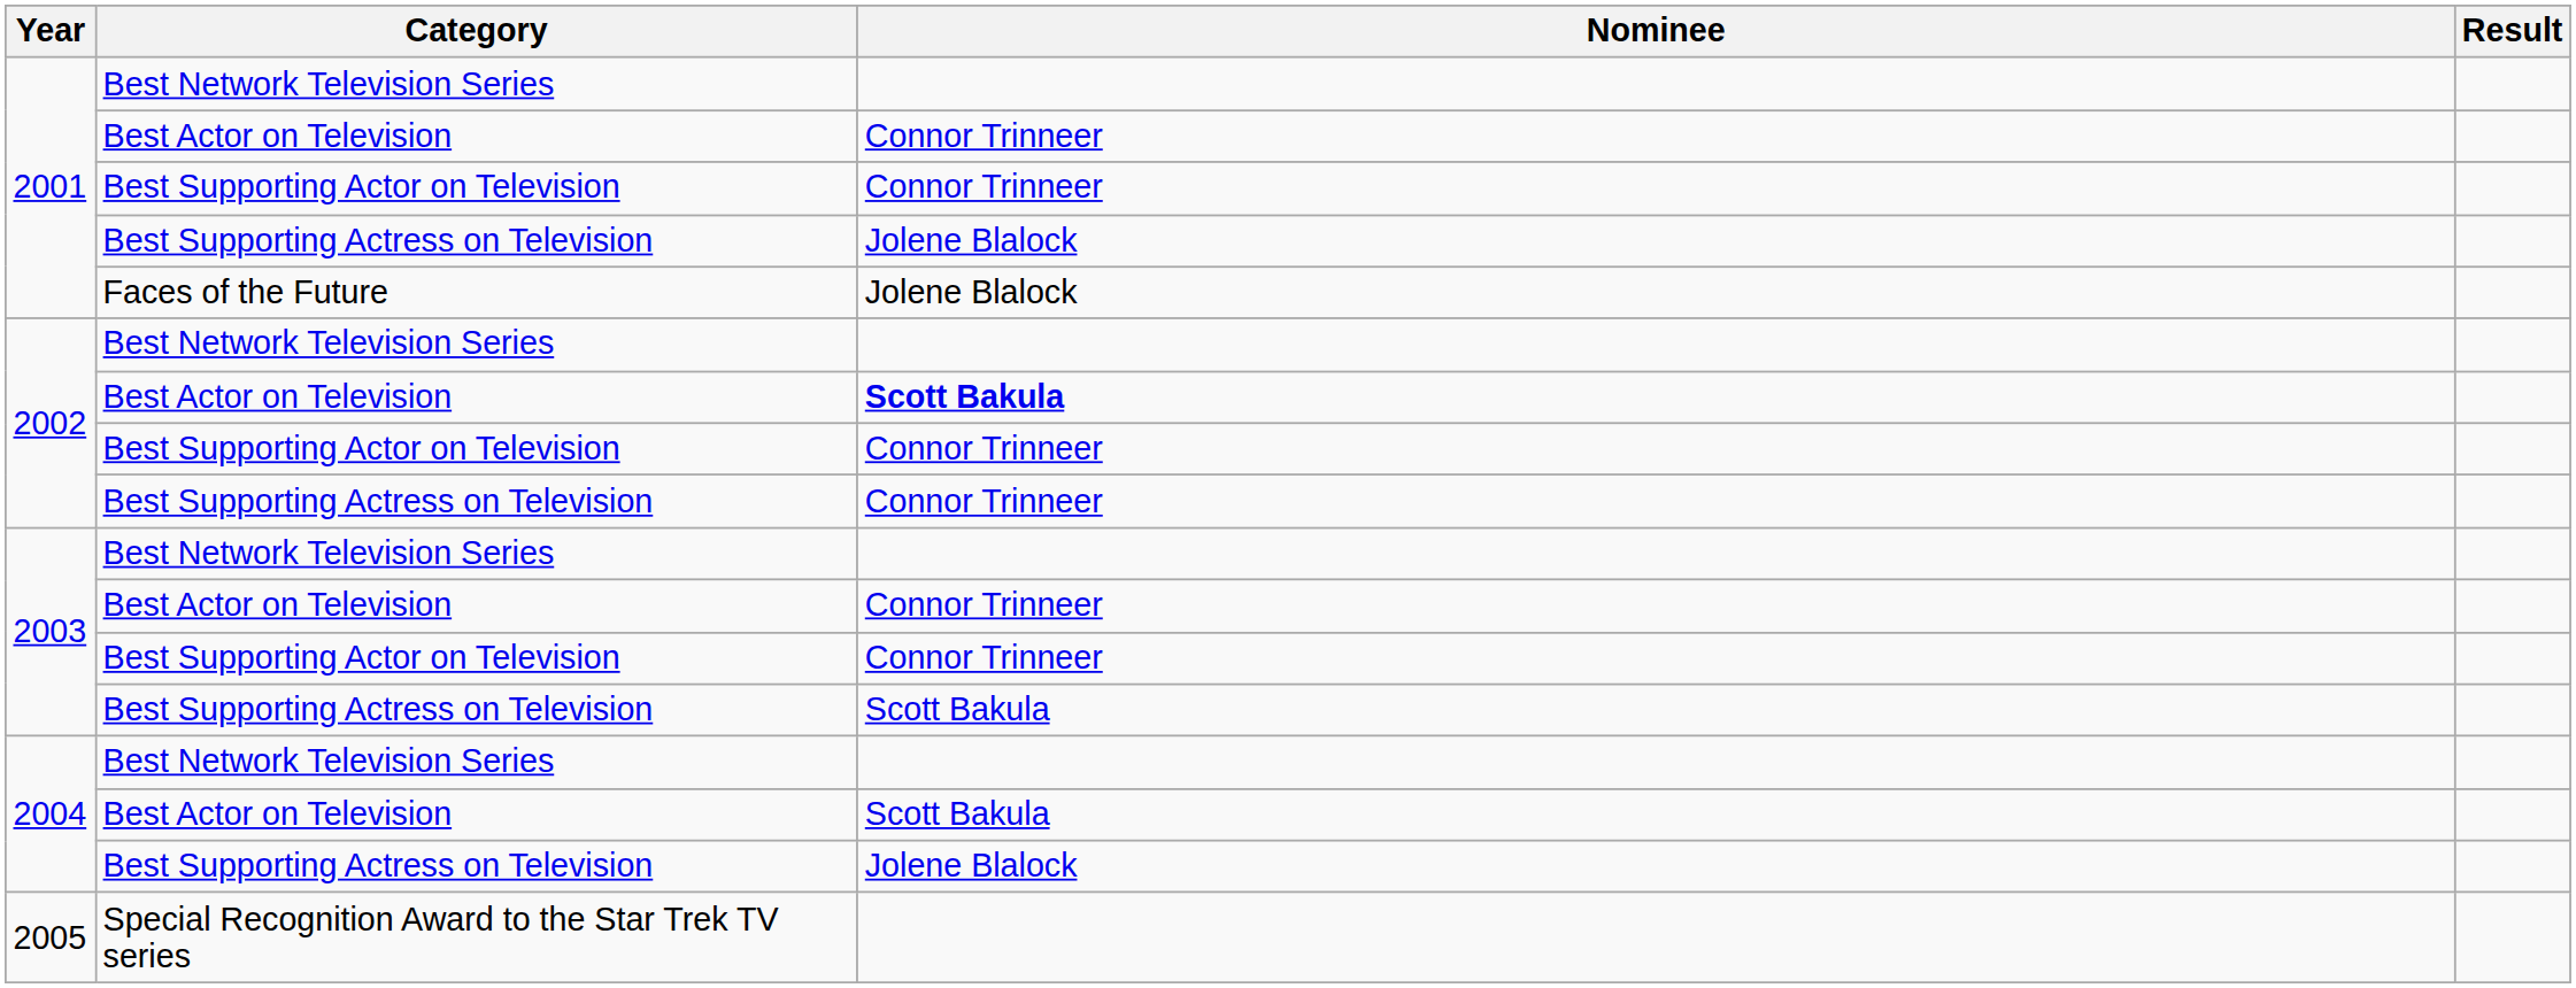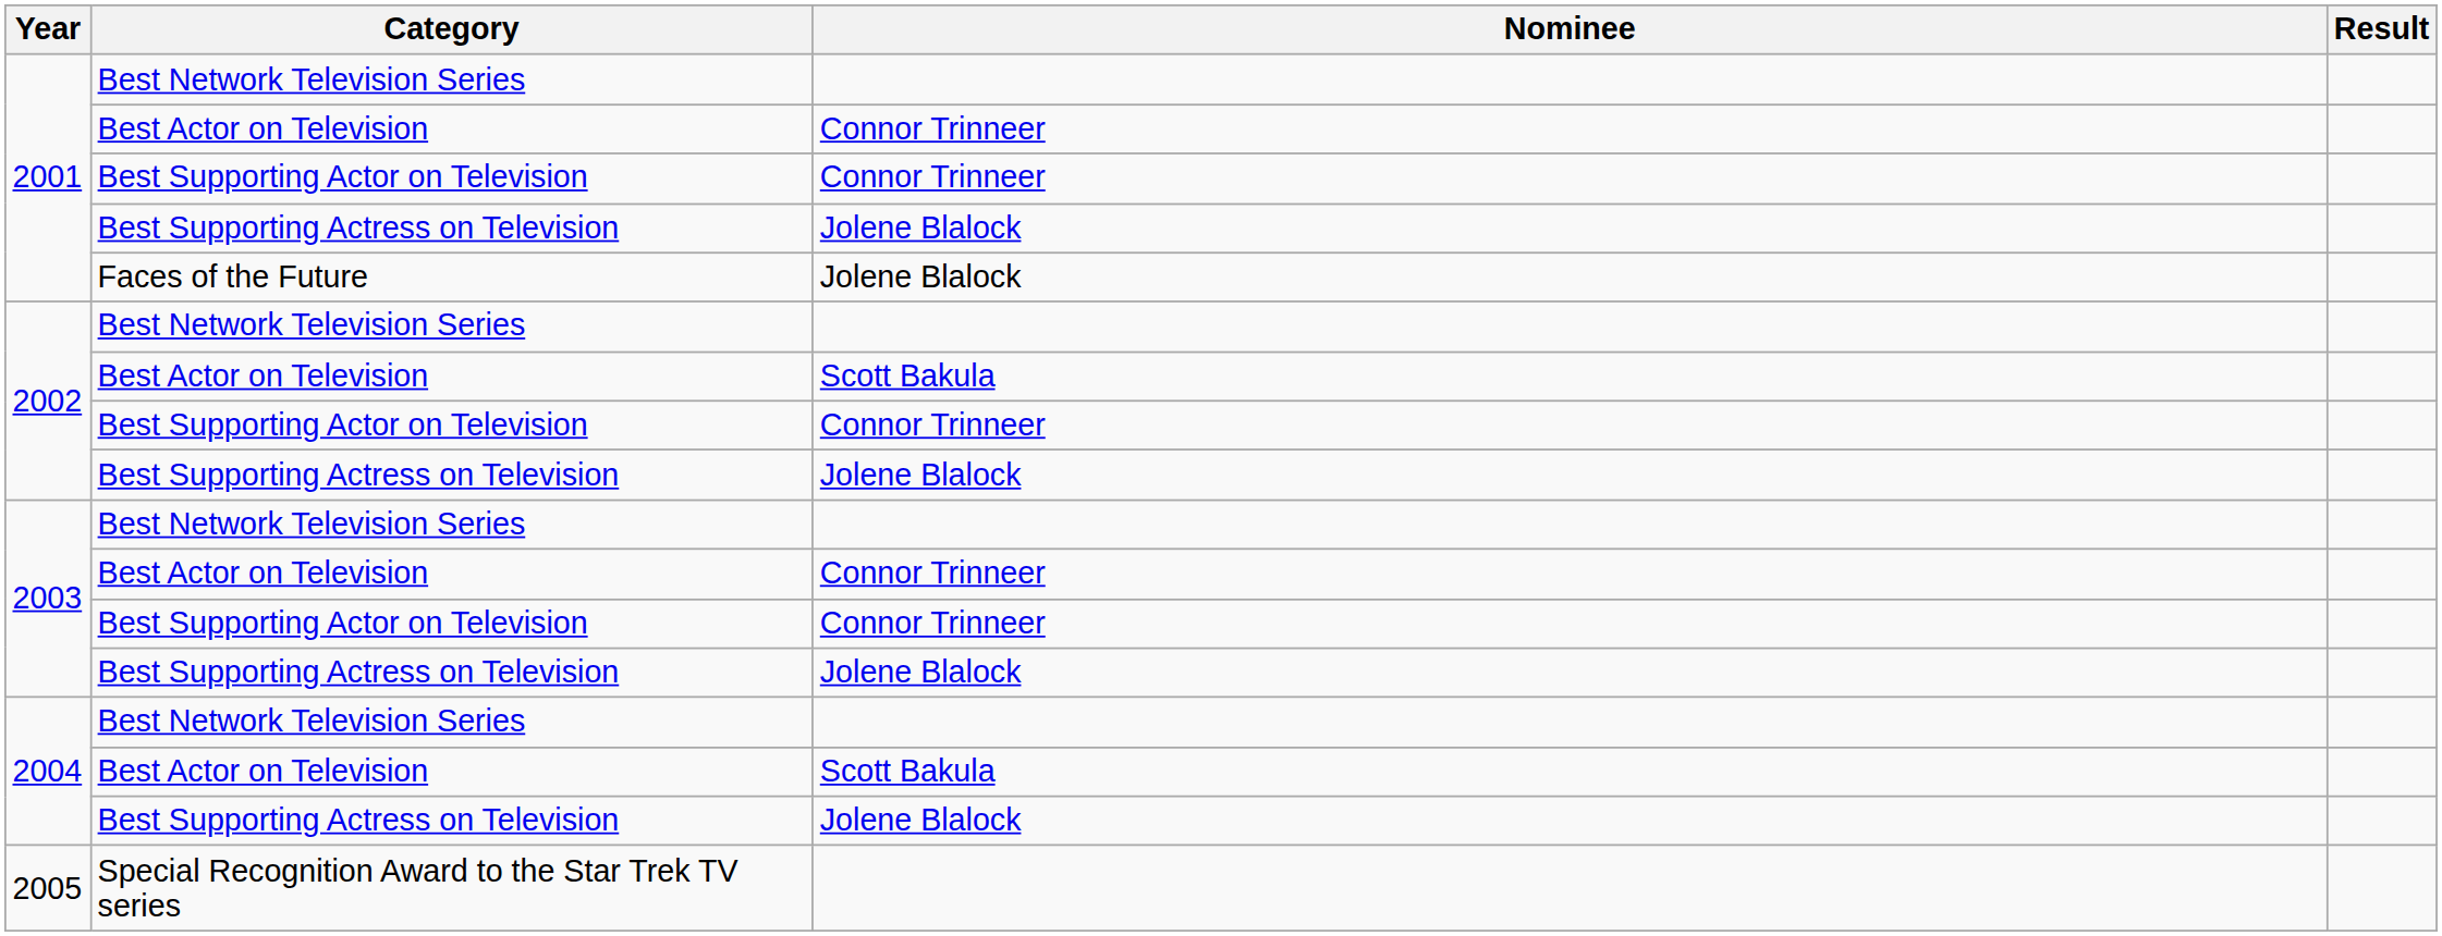 <table class="wikitable">
 <tr>
 <th scope="col" width="3.5%">Year</th>
 <th scope="col" width="30%">Category</th>
 <th scope="col" width="63%">Nominee</th>
 <th scope="col" width="3.5%">Result</th>
 </tr>
 <tr>
 <td scope="row" rowspan=5><a href='#'>2001</a></td>
 <td><a href='#'>Best Network Television Series</a></td>
 <td></td>
 <td></td>
 </tr>
 <tr>
 <td><a href='#'>Best Actor on Television</a></td>
 <td><a href='#'>Connor Trinneer</a></td>
 <td></td>
 </tr>
 <tr>
 <td><a href='#'>Best Supporting Actor on Television</a></td>
 <td><a href='#'>Connor Trinneer</a></td>
 <td></td>
 </tr>
 <tr>
 <td><a href='#'>Best Supporting Actress on Television</a></td>
 <td><a href='#'>Jolene Blalock</a></td>
 <td></td>
 </tr>
 <tr>
 <td>Faces of the Future</td>
 <td>Jolene Blalock</td>
 <td></td>
 </tr>
 <tr>
 <td scope="row" rowspan=4><a href='#'>2002</a></td>
 <td><a href='#'>Best Network Television Series</a></td>
 <td></td>
 <td></td>
 </tr>
 <tr>
 <td><a href='#'>Best Actor on Television</a></td>
-<td><strong><a href='#'>Scott Bakula</a></strong></td>
+<td><a href='#'>Scott Bakula</a></td>
 <td></td>
 </tr>
 <tr>
 <td><a href='#'>Best Supporting Actor on Television</a></td>
 <td><a href='#'>Connor Trinneer</a></td>
 <td></td>
 </tr>
 <tr>
 <td><a href='#'>Best Supporting Actress on Television</a></td>
-<td><a href='#'>Connor Trinneer</a></td>
+<td><a href='#'>Jolene Blalock</a></td>
 <td></td>
 </tr>
 <tr>
 <td scope="row" rowspan=4><a href='#'>2003</a></td>
 <td><a href='#'>Best Network Television Series</a></td>
 <td></td>
 <td></td>
 </tr>
 <tr>
 <td><a href='#'>Best Actor on Television</a></td>
 <td><a href='#'>Connor Trinneer</a></td>
 <td></td>
 </tr>
 <tr>
 <td><a href='#'>Best Supporting Actor on Television</a></td>
 <td><a href='#'>Connor Trinneer</a></td>
 <td></td>
 </tr>
 <tr>
 <td><a href='#'>Best Supporting Actress on Television</a></td>
-<td><a href='#'>Scott Bakula</a></td>
+<td><a href='#'>Jolene Blalock</a></td>
 <td></td>
 </tr>
 <tr>
 <td scope="row" rowspan=3><a href='#'>2004</a></td>
 <td><a href='#'>Best Network Television Series</a></td>
 <td></td>
 <td></td>
 </tr>
 <tr>
 <td><a href='#'>Best Actor on Television</a></td>
 <td><a href='#'>Scott Bakula</a></td>
 <td></td>
 </tr>
 <tr>
 <td><a href='#'>Best Supporting Actress on Television</a></td>
 <td><a href='#'>Jolene Blalock</a></td>
 <td></td>
 </tr>
 <tr>
 <td>2005</td>
 <td>Special Recognition Award to the Star Trek TV series</td>
 <td></td>
 <td></td>
 </tr>
 </table>
